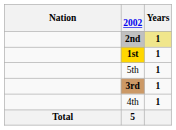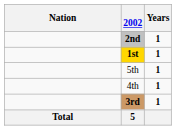 <table class="wikitable" style="text-align:center; font-size:90%">
 <tr>
 <th width=170>Nation</th>
 <th><br><a href='#'>2002</a></th>
 <th>Years</th>
 </tr>
 <tr>
 <td align=left></td>
 <td bgcolor=silver><strong>2nd</strong></td>
-<td style="background: khaki;"><strong>1</strong></td>
+<td><strong>1</strong></td>
 </tr>
 <tr>
 <td align=left></td>
 <td bgcolor=gold><strong>1st</strong></td>
 <td><strong>1</strong></td>
 </tr>
 <tr>
 <td align=left></td>
 <td>5th</td>
 <td><strong>1</strong></td>
 </tr>
 <tr>
 <td align=left></td>
-<td bgcolor=#cc9966><strong>3rd</strong></td>
+<td>4th</td>
 <td><strong>1</strong></td>
 </tr>
 <tr>
 <td align=left></td>
-<td>4th</td>
+<td bgcolor=#cc9966><strong>3rd</strong></td>
 <td><strong>1</strong></td>
 </tr>
 <tr>
 <th>Total</th>
 <th>5</th>
 <th></th>
 </tr>
 </table>
